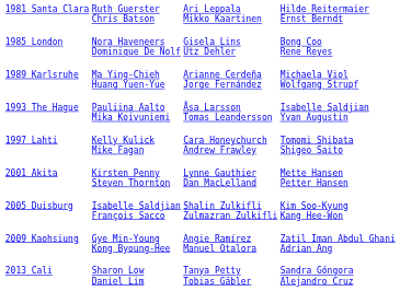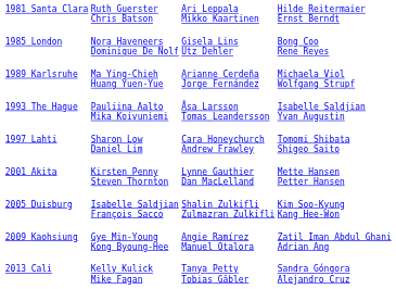 <table>
 <tr>
 <td><a href='#'>1981 Santa Clara</a></td>
 <td><br><a href='#'>Ruth Guerster</a><br><a href='#'>Chris Batson</a></td>
 <td><br><a href='#'>Ari Leppala</a><br><a href='#'>Mikko Kaartinen</a></td>
 <td><br><a href='#'>Hilde Reitermaier</a><br><a href='#'>Ernst Berndt</a></td>
 </tr>
 <tr>
 <td><a href='#'>1985 London</a></td>
 <td><br><a href='#'>Nora Haveneers</a><br><a href='#'>Dominique De Nolf</a></td>
 <td><br><a href='#'>Gisela Lins</a><br><a href='#'>Utz Dehler</a></td>
 <td><br><a href='#'>Bong Coo</a><br><a href='#'>Rene Reyes</a></td>
 </tr>
 <tr>
 <td><a href='#'>1989 Karlsruhe</a></td>
 <td><br><a href='#'>Ma Ying-Chieh</a><br><a href='#'>Huang Yuen-Yue</a></td>
 <td><br><a href='#'>Arianne Cerdeña</a><br><a href='#'>Jorge Fernández</a></td>
 <td><br><a href='#'>Michaela Viol</a><br><a href='#'>Wolfgang Strupf</a></td>
 </tr>
 <tr>
 <td><a href='#'>1993 The Hague</a></td>
 <td><br><a href='#'>Pauliina Aalto</a><br><a href='#'>Mika Koivuniemi</a></td>
 <td><br><a href='#'>Åsa Larsson</a><br><a href='#'>Tomas Leandersson</a></td>
 <td><br><a href='#'>Isabelle Saldjian</a><br><a href='#'>Yvan Augustin</a></td>
 </tr>
 <tr>
 <td><a href='#'>1997 Lahti</a></td>
-<td><br><a href='#'>Kelly Kulick</a><br><a href='#'>Mike Fagan</a></td>
+<td><br><a href='#'>Sharon Low</a><br><a href='#'>Daniel Lim</a></td>
 <td><br><a href='#'>Cara Honeychurch</a><br><a href='#'>Andrew Frawley</a></td>
 <td><br><a href='#'>Tomomi Shibata</a><br><a href='#'>Shigeo Saito</a></td>
 </tr>
 <tr>
 <td><a href='#'>2001 Akita</a></td>
 <td><br><a href='#'>Kirsten Penny</a><br><a href='#'>Steven Thornton</a></td>
 <td><br><a href='#'>Lynne Gauthier</a><br><a href='#'>Dan MacLelland</a></td>
 <td><br><a href='#'>Mette Hansen</a><br><a href='#'>Petter Hansen</a></td>
 </tr>
 <tr>
 <td><a href='#'>2005 Duisburg</a></td>
 <td><br><a href='#'>Isabelle Saldjian</a><br><a href='#'>François Sacco</a></td>
 <td><br><a href='#'>Shalin Zulkifli</a><br><a href='#'>Zulmazran Zulkifli</a></td>
 <td><br><a href='#'>Kim Soo-Kyung</a><br><a href='#'>Kang Hee-Won</a></td>
 </tr>
 <tr>
 <td><a href='#'>2009 Kaohsiung</a></td>
 <td><br><a href='#'>Gye Min-Young</a><br><a href='#'>Kong Byoung-Hee</a></td>
 <td><br><a href='#'>Angie Ramírez</a><br><a href='#'>Manuel Otalora</a></td>
 <td><br><a href='#'>Zatil Iman Abdul Ghani</a><br><a href='#'>Adrian Ang</a></td>
 </tr>
 <tr>
 <td><a href='#'>2013 Cali</a></td>
-<td><br><a href='#'>Sharon Low</a><br><a href='#'>Daniel Lim</a></td>
+<td><br><a href='#'>Kelly Kulick</a><br><a href='#'>Mike Fagan</a></td>
 <td><br><a href='#'>Tanya Petty</a><br><a href='#'>Tobias Gäbler</a></td>
 <td><br><a href='#'>Sandra Góngora</a><br><a href='#'>Alejandro Cruz</a></td>
 </tr>
 </table>
